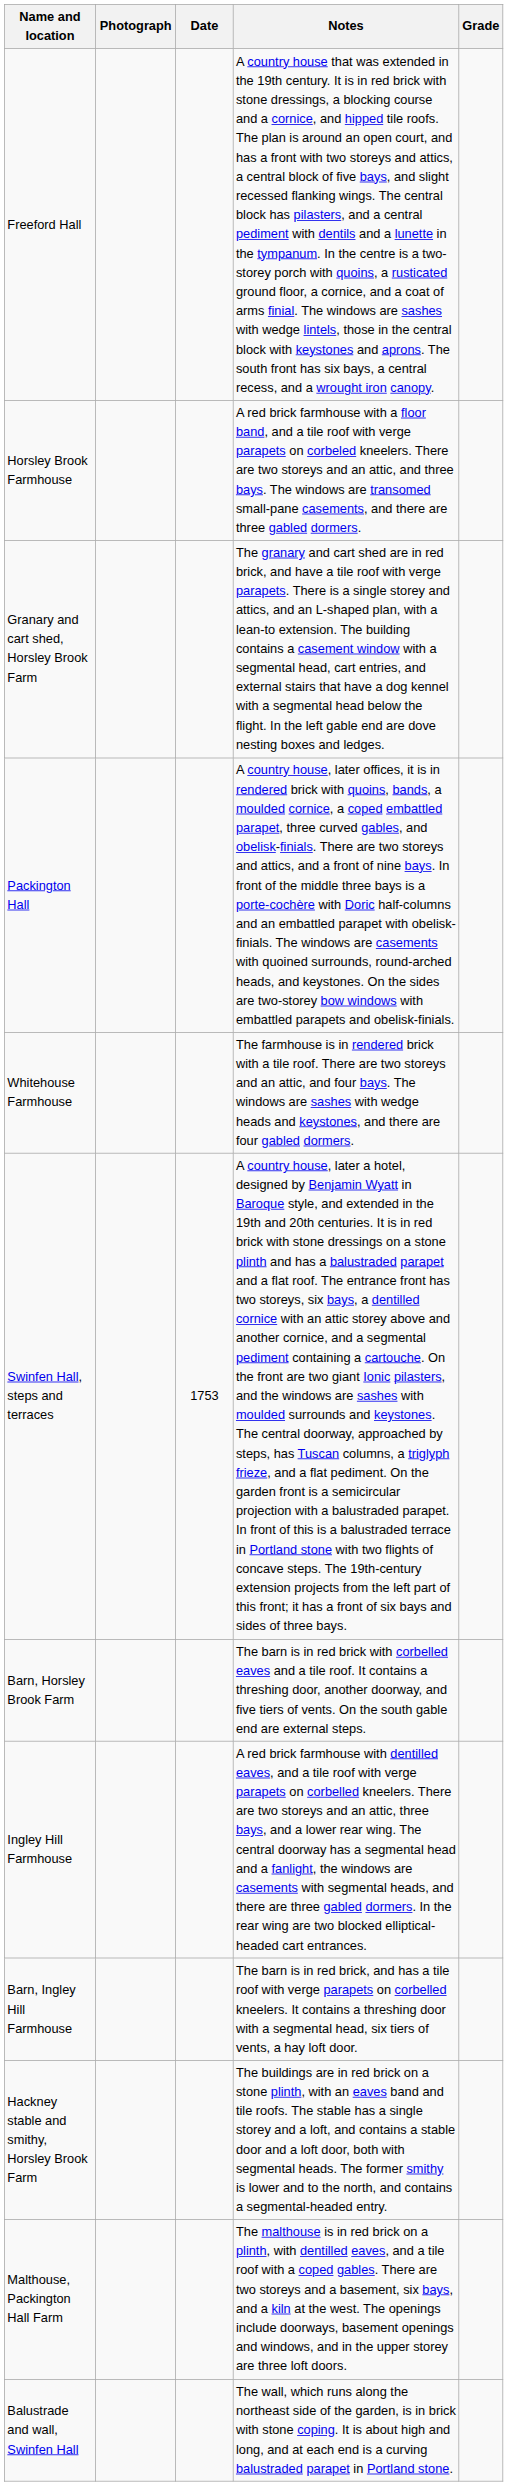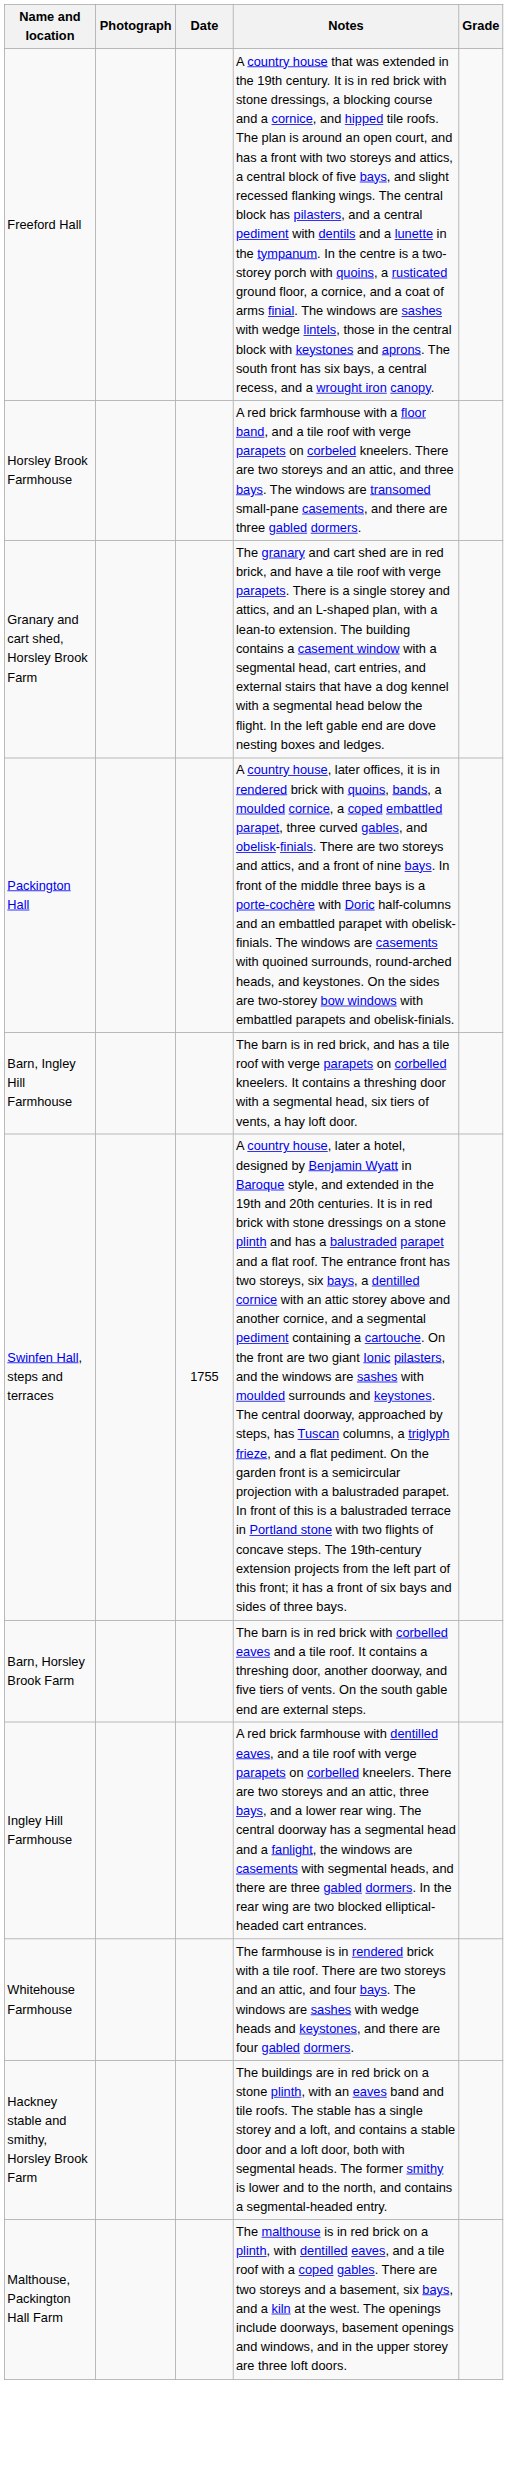 <table class="wikitable sortable plainrowheaders" style="width:100%; border:0; text-align:left; line-height:150%;">
 <tr>
 <th scope="col"  style="width:150px">Name and location</th>
 <th scope="col"  style="width:100px" class="unsortable">Photograph</th>
 <th scope="col"  style="width:120px">Date</th>
 <th scope="col"  style="width:650px" class="unsortable">Notes</th>
 <th scope="col"  style="width:50px">Grade</th>
 </tr>
 <tr>
 <td>Freeford Hall<br><small></small></td>
 <td></td>
 <td align="center"></td>
 <td>A <a href='#'>country house</a> that was extended in the 19th century.  It is in red brick with stone dressings, a blocking course and a <a href='#'>cornice</a>, and <a href='#'>hipped</a> tile roofs.  The plan is around an open court, and has a front with two storeys and attics, a central block of five <a href='#'>bays</a>, and slight recessed flanking wings.  The central block has <a href='#'>pilasters</a>, and a central <a href='#'>pediment</a> with <a href='#'>dentils</a> and a <a href='#'>lunette</a> in the <a href='#'>tympanum</a>.  In the centre is a two-storey porch with <a href='#'>quoins</a>, a <a href='#'>rusticated</a> ground floor, a cornice, and a coat of arms <a href='#'>finial</a>.  The windows are <a href='#'>sashes</a> with wedge <a href='#'>lintels</a>, those in the central block with <a href='#'>keystones</a> and <a href='#'>aprons</a>.  The south front has six bays, a central recess, and a <a href='#'>wrought iron</a> <a href='#'>canopy</a>.</td>
 <td align="center" ></td>
 </tr>
 <tr>
 <td>Horsley Brook Farmhouse<br><small></small></td>
 <td></td>
 <td align="center"></td>
 <td>A red brick farmhouse with a <a href='#'>floor band</a>, and a tile roof with verge <a href='#'>parapets</a> on <a href='#'>corbeled</a> kneelers.  There are two storeys and an attic, and three <a href='#'>bays</a>.  The windows are <a href='#'>transomed</a> small-pane <a href='#'>casements</a>, and there are three <a href='#'>gabled</a> <a href='#'>dormers</a>.</td>
 <td align="center" ></td>
 </tr>
 <tr>
 <td>Granary and cart shed, Horsley Brook Farm<br><small></small></td>
 <td></td>
 <td align="center"></td>
 <td>The <a href='#'>granary</a> and cart shed are in red brick, and have a tile roof with verge <a href='#'>parapets</a>.  There is a single storey and attics, and an L-shaped plan, with a lean-to extension.  The building contains a <a href='#'>casement window</a> with a segmental head, cart entries, and external stairs that have a dog kennel with a segmental head below the flight.  In the left gable end are dove nesting boxes and ledges.</td>
 <td align="center" ></td>
 </tr>
 <tr>
 <td><a href='#'>Packington Hall</a><br><small></small></td>
 <td></td>
 <td align="center"></td>
 <td>A <a href='#'>country house</a>, later offices, it is in <a href='#'>rendered</a> brick with <a href='#'>quoins</a>, <a href='#'>bands</a>, a <a href='#'>moulded</a> <a href='#'>cornice</a>, a <a href='#'>coped</a> <a href='#'>embattled</a> <a href='#'>parapet</a>, three curved <a href='#'>gables</a>, and <a href='#'>obelisk</a>-<a href='#'>finials</a>.  There are two storeys and attics, and a front of nine <a href='#'>bays</a>.  In front of the middle three bays is a <a href='#'>porte-cochère</a> with <a href='#'>Doric</a> half-columns and an embattled parapet with obelisk-finials.  The windows are <a href='#'>casements</a> with quoined surrounds, round-arched heads, and keystones.  On the sides are two-storey <a href='#'>bow windows</a> with embattled parapets and obelisk-finials.</td>
 <td align="center" ></td>
 </tr>
 <tr>
-<td>Whitehouse Farmhouse<br><small></small></td>
+<td>Barn, Ingley Hill Farmhouse<br><small></small></td>
 <td></td>
 <td align="center"></td>
-<td>The farmhouse is in <a href='#'>rendered</a> brick with a tile roof.  There are two storeys and an attic, and four <a href='#'>bays</a>.  The windows are <a href='#'>sashes</a> with wedge heads and <a href='#'>keystones</a>, and there are four <a href='#'>gabled</a> <a href='#'>dormers</a>.</td>
+<td>The barn is in red brick, and has a tile roof with verge <a href='#'>parapets</a> on <a href='#'>corbelled</a> kneelers.  It contains a threshing door with a segmental head, six tiers of vents, a hay loft door.</td>
 <td align="center" ></td>
 </tr>
 <tr>
 <td><a href='#'>Swinfen Hall</a>, steps and terraces<br><small></small></td>
 <td></td>
-<td align="center">1753</td>
+<td align="center">1755</td>
 <td>A <a href='#'>country house</a>, later a hotel, designed by <a href='#'>Benjamin Wyatt</a> in <a href='#'>Baroque</a> style, and extended in the 19th and 20th centuries.  It is in red brick with stone dressings on a stone <a href='#'>plinth</a> and has a <a href='#'>balustraded</a> <a href='#'>parapet</a> and a flat roof.  The entrance front has two storeys, six <a href='#'>bays</a>, a <a href='#'>dentilled</a> <a href='#'>cornice</a> with an attic storey above and another cornice, and a segmental <a href='#'>pediment</a> containing a <a href='#'>cartouche</a>.  On the front are two giant <a href='#'>Ionic</a> <a href='#'>pilasters</a>, and the windows are <a href='#'>sashes</a> with <a href='#'>moulded</a> surrounds and <a href='#'>keystones</a>.  The central doorway, approached by steps, has <a href='#'>Tuscan</a> columns, a <a href='#'>triglyph</a> <a href='#'>frieze</a>, and a flat pediment.  On the garden front is a semicircular projection with a balustraded parapet.  In front of this is a balustraded terrace in <a href='#'>Portland stone</a> with two flights of concave steps.  The 19th-century extension projects from the left part of this front; it has a front of six bays and sides of three bays.</td>
 <td align="center" ></td>
 </tr>
 <tr>
 <td>Barn, Horsley Brook Farm<br><small></small></td>
 <td></td>
 <td align="center"></td>
 <td>The barn is in red brick with <a href='#'>corbelled</a> <a href='#'>eaves</a> and a tile roof.  It contains a threshing door, another doorway, and five tiers of vents.  On the south gable end are external steps.</td>
 <td align="center" ></td>
 </tr>
 <tr>
 <td>Ingley Hill Farmhouse<br><small></small></td>
 <td></td>
 <td align="center"></td>
 <td>A red brick farmhouse with <a href='#'>dentilled</a> <a href='#'>eaves</a>, and a tile roof with verge <a href='#'>parapets</a> on <a href='#'>corbelled</a> kneelers.  There are two storeys and an attic, three <a href='#'>bays</a>, and a lower rear wing.  The central doorway has a segmental head and a <a href='#'>fanlight</a>, the windows are <a href='#'>casements</a> with segmental heads, and there are three <a href='#'>gabled</a> <a href='#'>dormers</a>.  In the rear wing are two blocked elliptical-headed cart entrances.</td>
 <td align="center" ></td>
 </tr>
 <tr>
-<td>Barn, Ingley Hill Farmhouse<br><small></small></td>
+<td>Whitehouse Farmhouse<br><small></small></td>
 <td></td>
 <td align="center"></td>
-<td>The barn is in red brick, and has a tile roof with verge <a href='#'>parapets</a> on <a href='#'>corbelled</a> kneelers.  It contains a threshing door with a segmental head, six tiers of vents, a hay loft door.</td>
+<td>The farmhouse is in <a href='#'>rendered</a> brick with a tile roof.  There are two storeys and an attic, and four <a href='#'>bays</a>.  The windows are <a href='#'>sashes</a> with wedge heads and <a href='#'>keystones</a>, and there are four <a href='#'>gabled</a> <a href='#'>dormers</a>.</td>
 <td align="center" ></td>
 </tr>
 <tr>
 <td>Hackney stable and smithy, Horsley Brook Farm<br><small></small></td>
 <td></td>
 <td align="center"></td>
 <td>The buildings are in red brick on a stone <a href='#'>plinth</a>, with an <a href='#'>eaves</a> band and tile roofs.  The stable has a single storey and a loft, and contains a stable door and a loft door, both with segmental heads.  The former <a href='#'>smithy</a> is lower and to the north, and contains a segmental-headed entry.</td>
 <td align="center" ></td>
 </tr>
 <tr>
 <td>Malthouse, Packington Hall Farm<br><small></small></td>
 <td></td>
 <td align="center"></td>
 <td>The <a href='#'>malthouse</a> is in red brick on a <a href='#'>plinth</a>, with <a href='#'>dentilled</a> <a href='#'>eaves</a>, and a tile roof with a <a href='#'>coped</a> <a href='#'>gables</a>.  There are two storeys and a basement, six <a href='#'>bays</a>, and a <a href='#'>kiln</a> at the west.  The openings include doorways, basement openings and windows, and in the upper storey are three loft doors.</td>
 <td align="center" ></td>
 </tr>
 <tr>
-<td>Balustrade and wall, <a href='#'>Swinfen Hall</a><br><small></small></td>
-<td></td>
-<td align="center"></td>
-<td>The wall, which runs along the northeast side of the garden, is in brick with stone <a href='#'>coping</a>.  It is about  high and  long, and at each end is a curving <a href='#'>balustraded</a> <a href='#'>parapet</a> in <a href='#'>Portland stone</a>.</td>
-<td align="center" ></td>
-</tr>
-<tr>
 </tr>
 </table>
